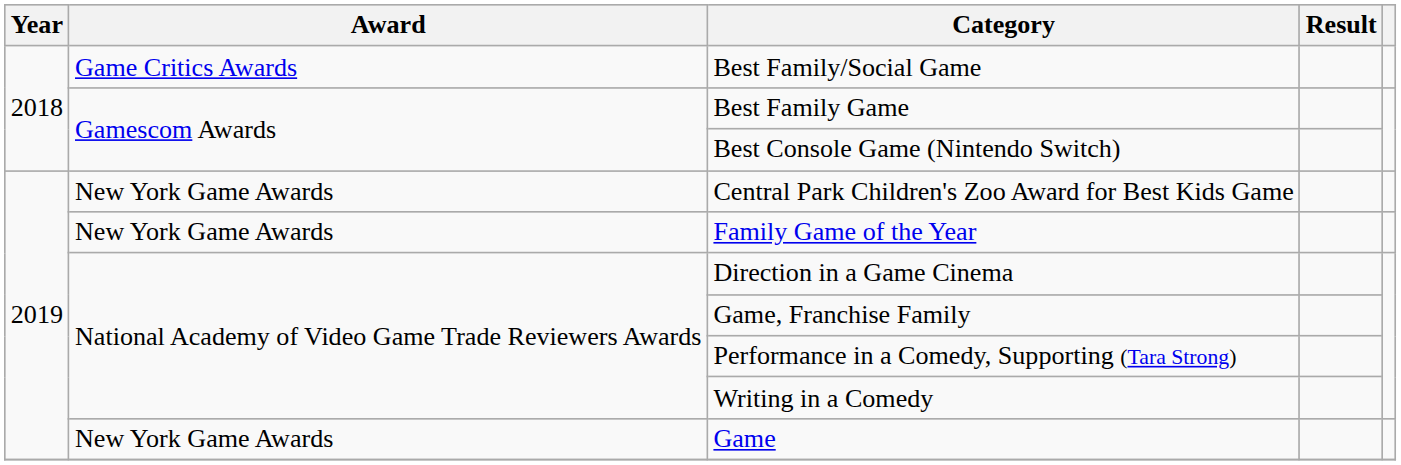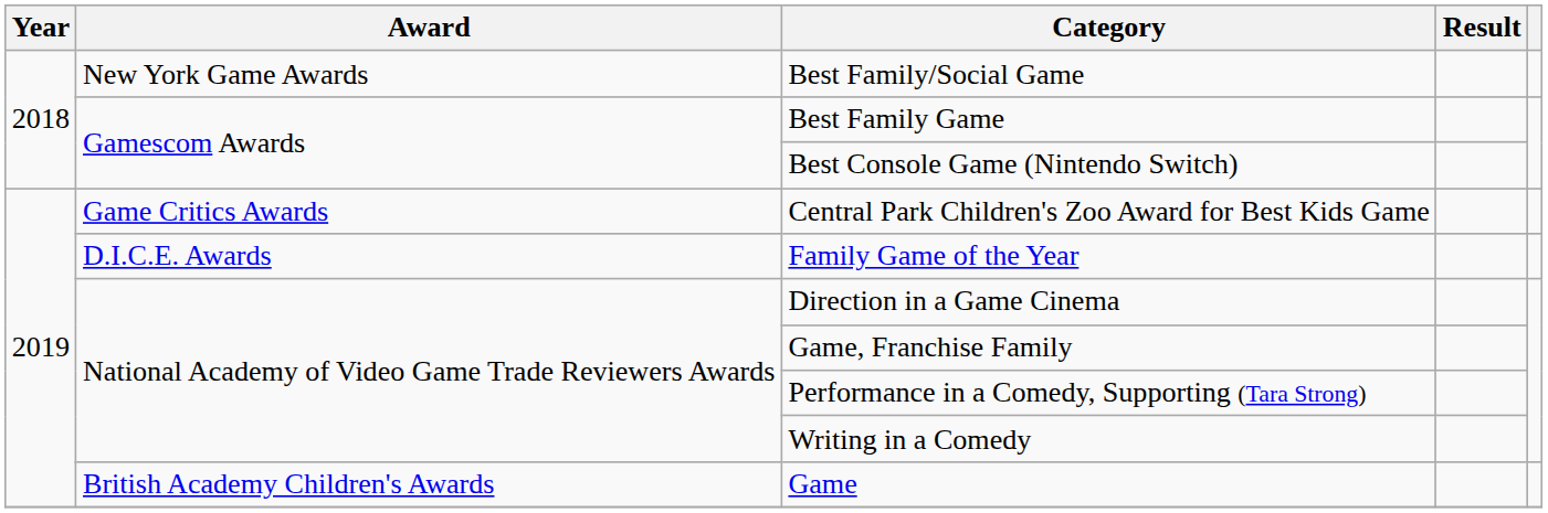 <table class="wikitable sortable">
 <tr>
 <th>Year</th>
 <th>Award</th>
 <th>Category</th>
 <th>Result</th>
 <th></th>
 </tr>
 <tr>
 <td style="text-align:center;" rowspan="3">2018</td>
-<td><a href='#'>Game Critics Awards</a></td>
+<td>New York Game Awards</td>
 <td>Best Family/Social Game</td>
 <td></td>
 <td style="text-align:center;"></td>
 </tr>
 <tr>
 <td rowspan="2"><a href='#'>Gamescom</a> Awards</td>
 <td>Best Family Game</td>
 <td></td>
 <td rowspan="2" style="text-align:center;"></td>
 </tr>
 <tr>
 <td>Best Console Game (Nintendo Switch)</td>
 <td></td>
 </tr>
 <tr>
 <td style="text-align:center;" rowspan="7">2019</td>
-<td>New York Game Awards</td>
+<td><a href='#'>Game Critics Awards</a></td>
 <td>Central Park Children's Zoo Award for Best Kids Game</td>
 <td></td>
 <td style="text-align:center;"></td>
 </tr>
 <tr>
-<td>New York Game Awards</td>
+<td><a href='#'>D.I.C.E. Awards</a></td>
 <td><a href='#'>Family Game of the Year</a></td>
 <td></td>
 <td style="text-align:center;"></td>
 </tr>
 <tr>
 <td rowspan="4">National Academy of Video Game Trade Reviewers Awards</td>
 <td>Direction in a Game Cinema</td>
 <td></td>
 <td rowspan="4" style="text-align:center;"></td>
 </tr>
 <tr>
 <td>Game, Franchise Family</td>
 <td></td>
 </tr>
 <tr>
 <td>Performance in a Comedy, Supporting <small>(<a href='#'>Tara Strong</a>)</small></td>
 <td></td>
 </tr>
 <tr>
 <td>Writing in a Comedy</td>
 <td></td>
 </tr>
 <tr>
-<td>New York Game Awards</td>
+<td><a href='#'>British Academy Children's Awards</a></td>
 <td><a href='#'>Game</a></td>
 <td></td>
 <td align="center"></td>
 </tr>
 <tr>
 </tr>
 </table>
